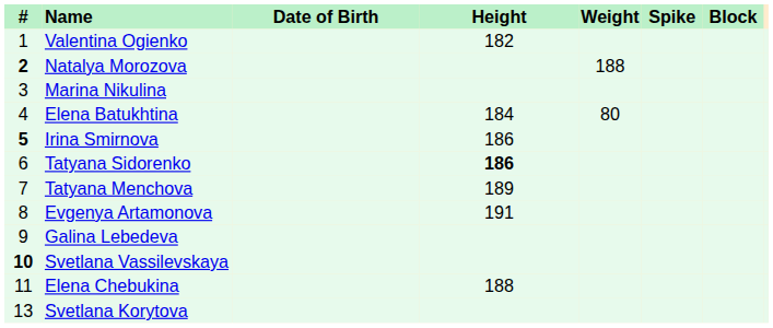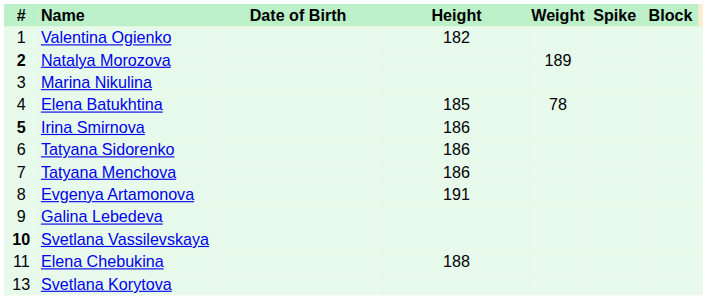 <table border=0 cellpadding=2 cellspacing=0  |- bgcolor=#FFECCE style="text-align:center; font-size:90%;" width=100%>
 <tr bgcolor=#BBF0C9>
 <th width=5%>#</th>
 <th width=25% align=left>Name</th>
 <th width=25%>Date of Birth</th>
 <th width=21%>Height</th>
 <th width=8%>Weight</th>
 <th width=8%>Spike</th>
 <th width=8%>Block</th>
 </tr>
 <tr bgcolor=#E7FAEC>
 <td>1</td>
 <td align=left><a href='#'>Valentina Ogienko</a></td>
 <td></td>
 <td>182</td>
 <td></td>
 <td></td>
 <td></td>
 <td></td>
 </tr>
 <tr bgcolor=#E7FAEC>
 <td><strong>2</strong></td>
 <td align=left><a href='#'>Natalya Morozova</a></td>
 <td></td>
 <td></td>
-<td>188</td>
+<td>189</td>
 <td></td>
 <td></td>
 <td></td>
 </tr>
 <tr bgcolor=#E7FAEC>
 <td>3</td>
 <td align=left><a href='#'>Marina Nikulina</a></td>
 <td></td>
 <td></td>
 <td></td>
 <td></td>
 <td></td>
 <td></td>
 </tr>
 <tr bgcolor=#E7FAEC>
 <td>4</td>
 <td align=left><a href='#'>Elena Batukhtina</a></td>
 <td></td>
-<td>184</td>
-<td>80</td>
+<td>185</td>
+<td>78</td>
 <td></td>
 <td></td>
 <td></td>
 </tr>
 <tr bgcolor=#E7FAEC>
 <td><strong>5</strong></td>
 <td align=left><a href='#'>Irina Smirnova</a></td>
 <td></td>
 <td>186</td>
 <td></td>
 <td></td>
 <td></td>
 <td></td>
 </tr>
 <tr bgcolor=#E7FAEC>
 <td>6</td>
 <td align=left><a href='#'>Tatyana Sidorenko</a></td>
 <td></td>
-<td><strong>186</strong></td>
+<td>186</td>
 <td></td>
 <td></td>
 <td></td>
 <td></td>
 </tr>
 <tr bgcolor=#E7FAEC>
 <td>7</td>
 <td align=left><a href='#'>Tatyana Menchova</a></td>
 <td></td>
-<td>189</td>
+<td>186</td>
 <td></td>
 <td></td>
 <td></td>
 <td></td>
 </tr>
 <tr bgcolor=#E7FAEC>
 <td>8</td>
 <td align=left><a href='#'>Evgenya Artamonova</a></td>
 <td></td>
 <td>191</td>
 <td></td>
 <td></td>
 <td></td>
 <td></td>
 </tr>
 <tr bgcolor=#E7FAEC>
 <td>9</td>
 <td align=left><a href='#'>Galina Lebedeva</a></td>
 <td></td>
 <td></td>
 <td></td>
 <td></td>
 <td></td>
 <td></td>
 </tr>
 <tr bgcolor=#E7FAEC>
 <td><strong>10</strong></td>
 <td align=left><a href='#'>Svetlana Vassilevskaya</a></td>
 <td></td>
 <td></td>
 <td></td>
 <td></td>
 <td></td>
 <td></td>
 </tr>
 <tr bgcolor=#E7FAEC>
 <td>11</td>
 <td align=left><a href='#'>Elena Chebukina</a></td>
 <td></td>
 <td>188</td>
 <td></td>
 <td></td>
 <td></td>
 <td></td>
 </tr>
 <tr bgcolor=#E7FAEC>
 <td>13</td>
 <td align=left><a href='#'>Svetlana Korytova</a></td>
 <td></td>
 <td></td>
 <td></td>
 <td></td>
 <td></td>
 <td></td>
 </tr>
 </table>
